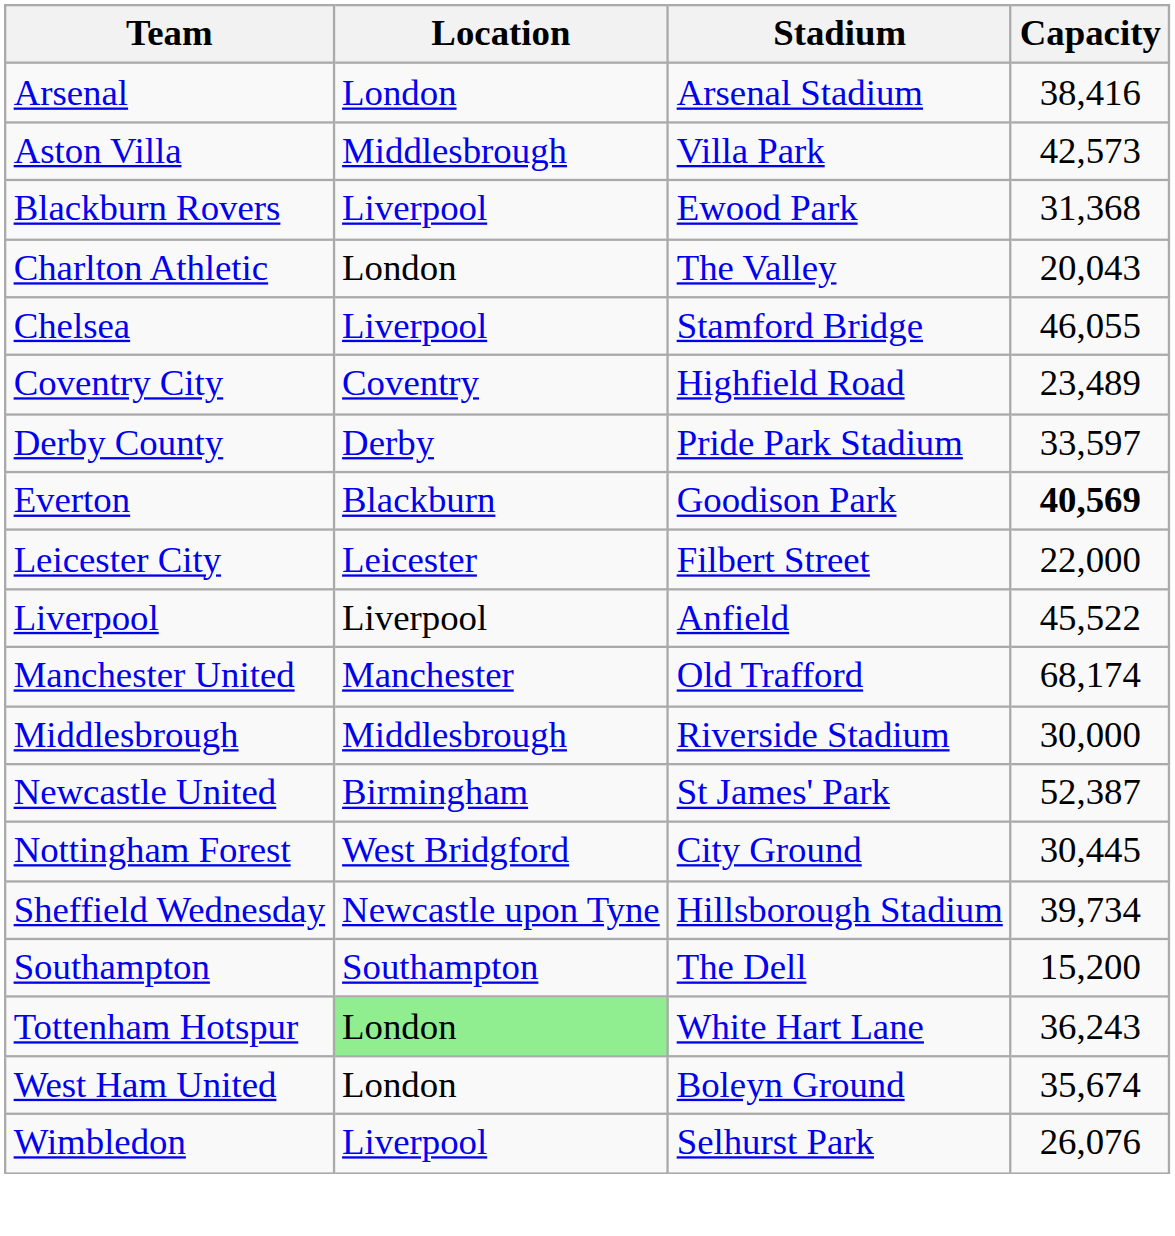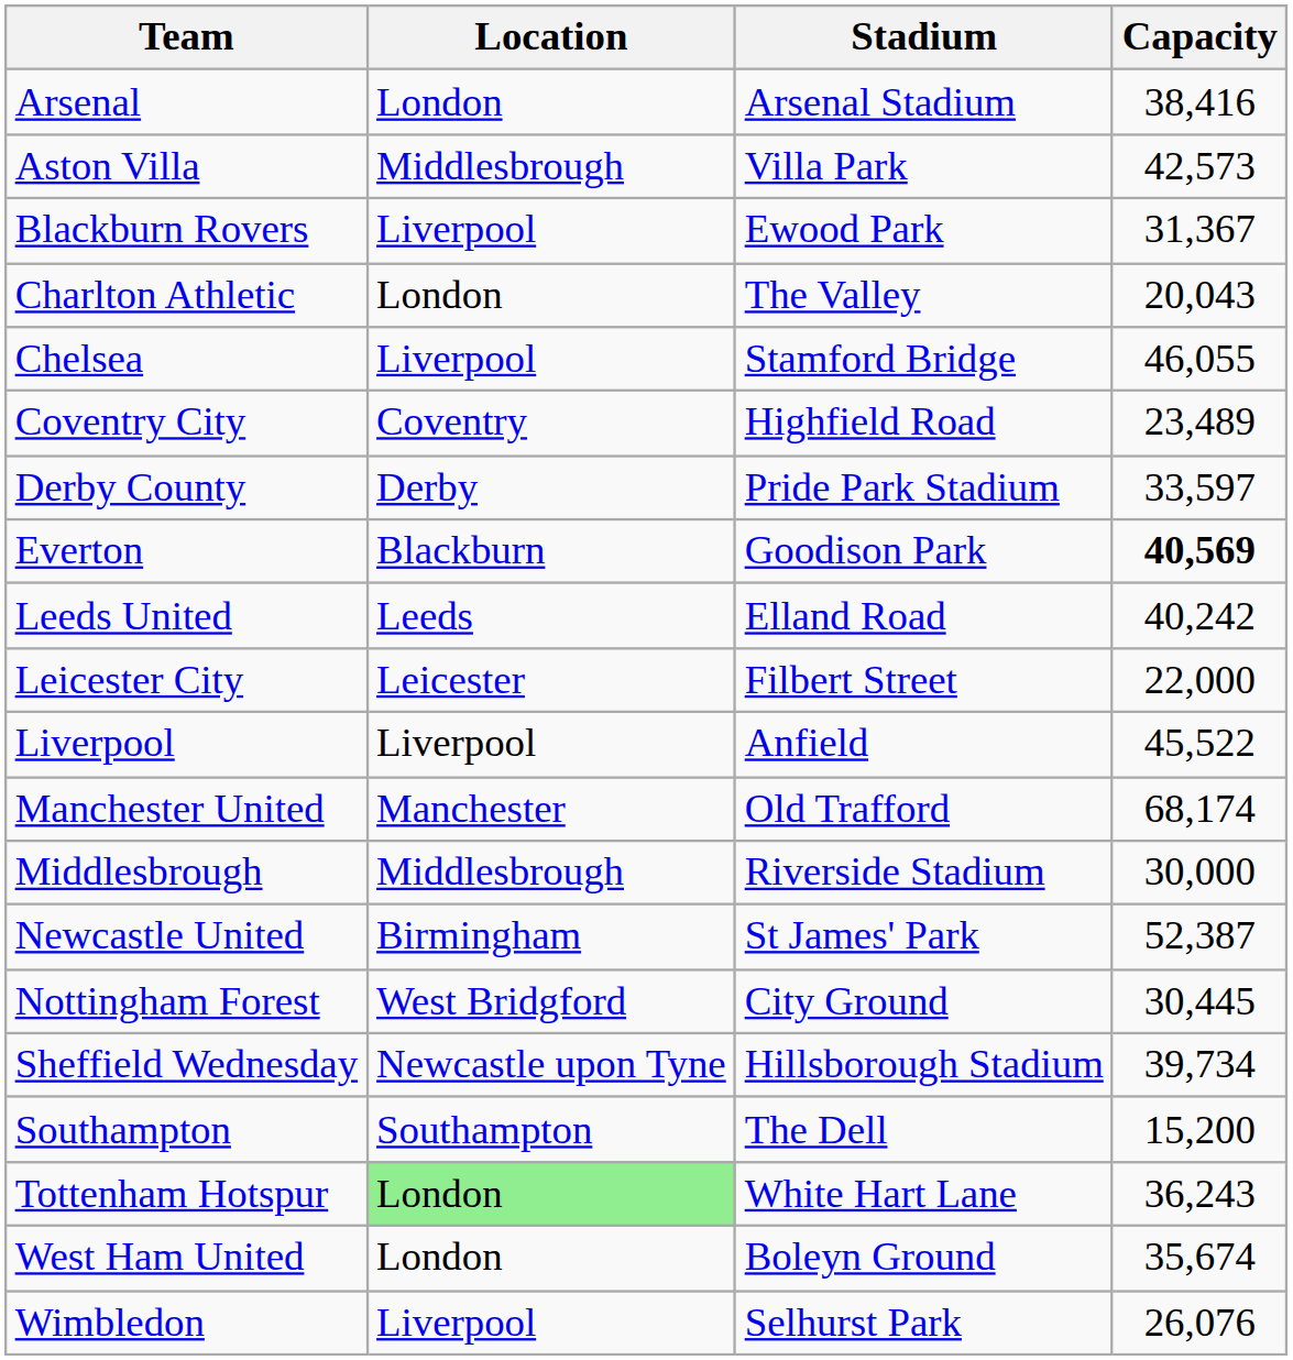 <table class="wikitable sortable">
 <tr>
 <th>Team</th>
 <th>Location</th>
 <th>Stadium</th>
 <th>Capacity</th>
 </tr>
 <tr>
 <td><a href='#'>Arsenal</a></td>
 <td><a href='#'>London</a> </td>
 <td><a href='#'>Arsenal Stadium</a></td>
 <td align="center">38,416</td>
 </tr>
 <tr>
 <td><a href='#'>Aston Villa</a></td>
 <td><a href='#'>Middlesbrough</a></td>
 <td><a href='#'>Villa Park</a></td>
 <td align="center">42,573</td>
 </tr>
 <tr>
 <td><a href='#'>Blackburn Rovers</a></td>
 <td><a href='#'>Liverpool</a> </td>
 <td><a href='#'>Ewood Park</a></td>
-<td align="center">31,368</td>
+<td align="center">31,367</td>
 </tr>
 <tr>
 <td><a href='#'>Charlton Athletic</a></td>
 <td>London </td>
 <td><a href='#'>The Valley</a></td>
 <td align="center">20,043</td>
 </tr>
 <tr>
 <td><a href='#'>Chelsea</a></td>
 <td><a href='#'>Liverpool</a> </td>
 <td><a href='#'>Stamford Bridge</a></td>
 <td align="center">46,055</td>
 </tr>
 <tr>
 <td><a href='#'>Coventry City</a></td>
 <td><a href='#'>Coventry</a></td>
 <td><a href='#'>Highfield Road</a></td>
 <td align="center">23,489</td>
 </tr>
 <tr>
 <td><a href='#'>Derby County</a></td>
 <td><a href='#'>Derby</a></td>
 <td><a href='#'>Pride Park Stadium</a></td>
 <td style="text-align:center;">33,597</td>
 </tr>
 <tr>
 <td><a href='#'>Everton</a></td>
 <td><a href='#'>Blackburn</a></td>
 <td><a href='#'>Goodison Park</a></td>
 <td align="center"><strong>40,569</strong></td>
+</tr>
+<tr>
+<td><a href='#'>Leeds United</a></td>
+<td><a href='#'>Leeds</a></td>
+<td><a href='#'>Elland Road</a></td>
+<td align="center">40,242</td>
 </tr>
 <tr>
 <td><a href='#'>Leicester City</a></td>
 <td><a href='#'>Leicester</a></td>
 <td><a href='#'>Filbert Street</a></td>
 <td align="center">22,000</td>
 </tr>
 <tr>
 <td><a href='#'>Liverpool</a></td>
 <td>Liverpool </td>
 <td><a href='#'>Anfield</a></td>
 <td align="center">45,522</td>
 </tr>
 <tr>
 <td><a href='#'>Manchester United</a></td>
 <td><a href='#'>Manchester</a></td>
 <td><a href='#'>Old Trafford</a></td>
 <td align="center">68,174</td>
 </tr>
 <tr>
 <td><a href='#'>Middlesbrough</a></td>
 <td><a href='#'>Middlesbrough</a></td>
 <td><a href='#'>Riverside Stadium</a></td>
 <td align="center">30,000</td>
 </tr>
 <tr>
 <td><a href='#'>Newcastle United</a></td>
 <td><a href='#'>Birmingham</a></td>
 <td><a href='#'>St James' Park</a></td>
 <td align="center">52,387</td>
 </tr>
 <tr>
 <td><a href='#'>Nottingham Forest</a></td>
 <td><a href='#'>West Bridgford</a></td>
 <td><a href='#'>City Ground</a></td>
 <td align="center">30,445</td>
 </tr>
 <tr>
 <td><a href='#'>Sheffield Wednesday</a></td>
 <td><a href='#'>Newcastle upon Tyne</a></td>
 <td><a href='#'>Hillsborough Stadium</a></td>
 <td align="center">39,734</td>
 </tr>
 <tr>
 <td><a href='#'>Southampton</a></td>
 <td><a href='#'>Southampton</a></td>
 <td><a href='#'>The Dell</a></td>
 <td align="center">15,200</td>
 </tr>
 <tr>
 <td><a href='#'>Tottenham Hotspur</a></td>
 <td style="background: lightgreen;">London </td>
 <td><a href='#'>White Hart Lane</a></td>
 <td align="center">36,243</td>
 </tr>
 <tr>
 <td><a href='#'>West Ham United</a></td>
 <td>London </td>
 <td><a href='#'>Boleyn Ground</a></td>
 <td align="center">35,674</td>
 </tr>
 <tr>
 <td><a href='#'>Wimbledon</a></td>
 <td><a href='#'>Liverpool</a> </td>
 <td><a href='#'>Selhurst Park</a></td>
 <td align="center">26,076</td>
 </tr>
 </table>
